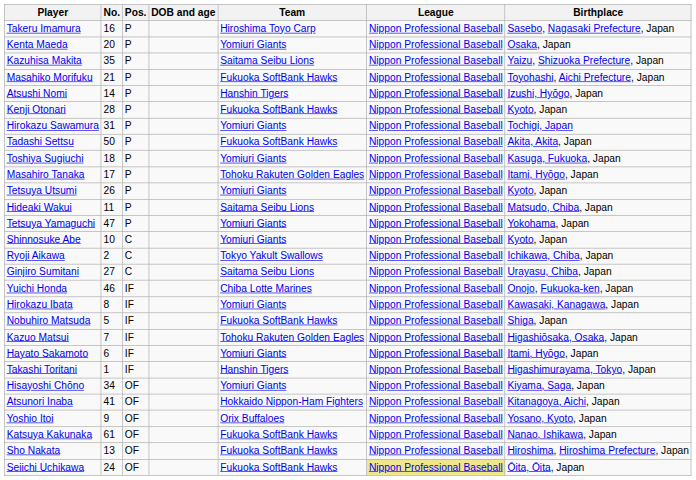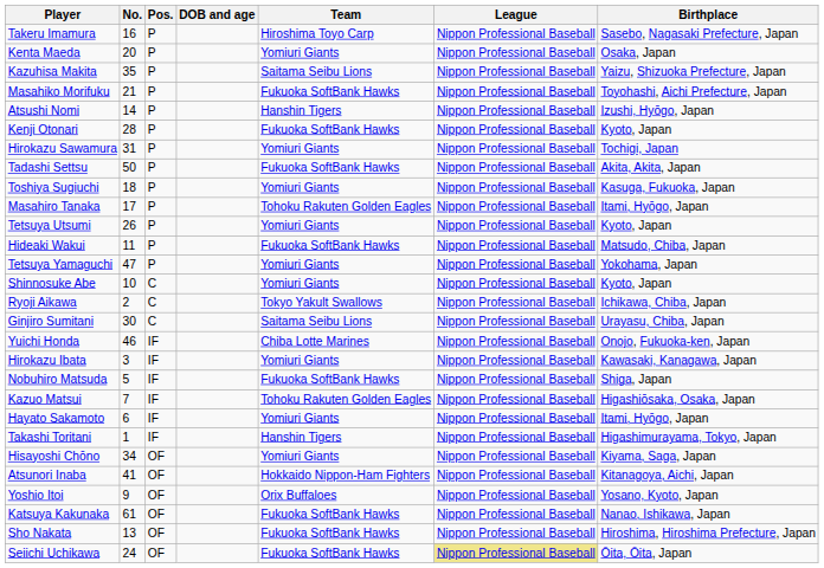 <table class="wikitable sortable">
 <tr>
 <th>Player</th>
 <th>No.</th>
 <th>Pos.</th>
 <th>DOB and age</th>
 <th>Team</th>
 <th>League</th>
 <th>Birthplace</th>
 </tr>
 <tr>
 <td><a href='#'>Takeru Imamura</a></td>
 <td>16</td>
 <td>P</td>
 <td></td>
 <td> <a href='#'>Hiroshima Toyo Carp</a></td>
 <td><a href='#'>Nippon Professional Baseball</a></td>
 <td><a href='#'>Sasebo</a>, <a href='#'>Nagasaki Prefecture</a>, Japan</td>
 </tr>
 <tr>
 <td><a href='#'>Kenta Maeda</a></td>
 <td>20</td>
 <td>P</td>
 <td></td>
 <td> <a href='#'>Yomiuri Giants</a></td>
 <td><a href='#'>Nippon Professional Baseball</a></td>
 <td><a href='#'>Osaka</a>, Japan</td>
 </tr>
 <tr>
 <td><a href='#'>Kazuhisa Makita</a></td>
 <td>35</td>
 <td>P</td>
 <td></td>
 <td> <a href='#'>Saitama Seibu Lions</a></td>
 <td><a href='#'>Nippon Professional Baseball</a></td>
 <td><a href='#'>Yaizu</a>, <a href='#'>Shizuoka Prefecture</a>, Japan</td>
 </tr>
 <tr>
 <td><a href='#'>Masahiko Morifuku</a></td>
 <td>21</td>
 <td>P</td>
 <td></td>
 <td> <a href='#'>Fukuoka SoftBank Hawks</a></td>
 <td><a href='#'>Nippon Professional Baseball</a></td>
 <td><a href='#'>Toyohashi</a>, <a href='#'>Aichi Prefecture</a>, Japan</td>
 </tr>
 <tr>
 <td><a href='#'>Atsushi Nomi</a></td>
 <td>14</td>
 <td>P</td>
 <td></td>
 <td> <a href='#'>Hanshin Tigers</a></td>
 <td><a href='#'>Nippon Professional Baseball</a></td>
 <td><a href='#'>Izushi, Hyōgo</a>, Japan</td>
 </tr>
 <tr>
 <td><a href='#'>Kenji Otonari</a></td>
 <td>28</td>
 <td>P</td>
 <td></td>
 <td> <a href='#'>Fukuoka SoftBank Hawks</a></td>
 <td><a href='#'>Nippon Professional Baseball</a></td>
 <td><a href='#'>Kyoto</a>, Japan</td>
 </tr>
 <tr>
 <td><a href='#'>Hirokazu Sawamura</a></td>
 <td>31</td>
 <td>P</td>
 <td></td>
 <td> <a href='#'>Yomiuri Giants</a></td>
 <td><a href='#'>Nippon Professional Baseball</a></td>
 <td><a href='#'>Tochigi, Japan</a></td>
 </tr>
 <tr>
 <td><a href='#'>Tadashi Settsu</a></td>
 <td>50</td>
 <td>P</td>
 <td></td>
 <td> <a href='#'>Fukuoka SoftBank Hawks</a></td>
 <td><a href='#'>Nippon Professional Baseball</a></td>
 <td><a href='#'>Akita, Akita</a>, Japan</td>
 </tr>
 <tr>
 <td><a href='#'>Toshiya Sugiuchi</a></td>
 <td>18</td>
 <td>P</td>
 <td></td>
 <td> <a href='#'>Yomiuri Giants</a></td>
 <td><a href='#'>Nippon Professional Baseball</a></td>
 <td><a href='#'>Kasuga, Fukuoka</a>, Japan</td>
 </tr>
 <tr>
 <td><a href='#'>Masahiro Tanaka</a></td>
 <td>17</td>
 <td>P</td>
 <td></td>
 <td> <a href='#'>Tohoku Rakuten Golden Eagles</a></td>
 <td><a href='#'>Nippon Professional Baseball</a></td>
 <td><a href='#'>Itami, Hyōgo</a>, Japan</td>
 </tr>
 <tr>
 <td><a href='#'>Tetsuya Utsumi</a></td>
 <td>26</td>
 <td>P</td>
 <td></td>
 <td> <a href='#'>Yomiuri Giants</a></td>
 <td><a href='#'>Nippon Professional Baseball</a></td>
 <td><a href='#'>Kyoto</a>, Japan</td>
 </tr>
 <tr>
 <td><a href='#'>Hideaki Wakui</a></td>
 <td>11</td>
 <td>P</td>
 <td></td>
-<td> <a href='#'>Saitama Seibu Lions</a></td>
+<td> <a href='#'>Fukuoka SoftBank Hawks</a></td>
 <td><a href='#'>Nippon Professional Baseball</a></td>
 <td><a href='#'>Matsudo, Chiba</a>, Japan</td>
 </tr>
 <tr>
 <td><a href='#'>Tetsuya Yamaguchi</a></td>
 <td>47</td>
 <td>P</td>
 <td></td>
 <td> <a href='#'>Yomiuri Giants</a></td>
 <td><a href='#'>Nippon Professional Baseball</a></td>
 <td><a href='#'>Yokohama</a>, Japan</td>
 </tr>
 <tr>
 <td><a href='#'>Shinnosuke Abe</a></td>
 <td>10</td>
 <td>C</td>
 <td></td>
 <td> <a href='#'>Yomiuri Giants</a></td>
 <td><a href='#'>Nippon Professional Baseball</a></td>
 <td><a href='#'>Kyoto</a>, Japan</td>
 </tr>
 <tr>
 <td><a href='#'>Ryoji Aikawa</a></td>
 <td>2</td>
 <td>C</td>
 <td></td>
 <td> <a href='#'>Tokyo Yakult Swallows</a></td>
 <td><a href='#'>Nippon Professional Baseball</a></td>
 <td><a href='#'>Ichikawa, Chiba</a>, Japan</td>
 </tr>
 <tr>
 <td><a href='#'>Ginjiro Sumitani</a></td>
-<td>27</td>
+<td>30</td>
 <td>C</td>
 <td></td>
 <td> <a href='#'>Saitama Seibu Lions</a></td>
 <td><a href='#'>Nippon Professional Baseball</a></td>
 <td><a href='#'>Urayasu, Chiba</a>, Japan</td>
 </tr>
 <tr>
 <td><a href='#'>Yuichi Honda</a></td>
 <td>46</td>
 <td>IF</td>
 <td></td>
 <td> <a href='#'>Chiba Lotte Marines</a></td>
 <td><a href='#'>Nippon Professional Baseball</a></td>
 <td><a href='#'>Onojo</a>, <a href='#'>Fukuoka-ken</a>, Japan</td>
 </tr>
 <tr>
 <td><a href='#'>Hirokazu Ibata</a></td>
-<td>8</td>
+<td>3</td>
 <td>IF</td>
 <td></td>
 <td> <a href='#'>Yomiuri Giants</a></td>
 <td><a href='#'>Nippon Professional Baseball</a></td>
 <td><a href='#'>Kawasaki, Kanagawa</a>, Japan</td>
 </tr>
 <tr>
 <td><a href='#'>Nobuhiro Matsuda</a></td>
 <td>5</td>
 <td>IF</td>
 <td></td>
 <td> <a href='#'>Fukuoka SoftBank Hawks</a></td>
 <td><a href='#'>Nippon Professional Baseball</a></td>
 <td><a href='#'>Shiga</a>, Japan</td>
 </tr>
 <tr>
 <td><a href='#'>Kazuo Matsui</a></td>
 <td>7</td>
 <td>IF</td>
 <td></td>
 <td> <a href='#'>Tohoku Rakuten Golden Eagles</a></td>
 <td><a href='#'>Nippon Professional Baseball</a></td>
 <td><a href='#'>Higashiōsaka, Osaka</a>, Japan</td>
 </tr>
 <tr>
 <td><a href='#'>Hayato Sakamoto</a></td>
 <td>6</td>
 <td>IF</td>
 <td></td>
 <td><a href='#'>Yomiuri Giants</a></td>
 <td><a href='#'>Nippon Professional Baseball</a></td>
 <td><a href='#'>Itami, Hyōgo</a>, Japan</td>
 </tr>
 <tr>
 <td><a href='#'>Takashi Toritani</a></td>
 <td>1</td>
 <td>IF</td>
 <td></td>
 <td> <a href='#'>Hanshin Tigers</a></td>
 <td><a href='#'>Nippon Professional Baseball</a></td>
 <td><a href='#'>Higashimurayama, Tokyo</a>, Japan</td>
 </tr>
 <tr>
 <td><a href='#'>Hisayoshi Chōno</a></td>
 <td>34</td>
 <td>OF</td>
 <td></td>
 <td> <a href='#'>Yomiuri Giants</a></td>
 <td><a href='#'>Nippon Professional Baseball</a></td>
 <td><a href='#'>Kiyama, Saga</a>, Japan</td>
 </tr>
 <tr>
 <td><a href='#'>Atsunori Inaba</a></td>
 <td>41</td>
 <td>OF</td>
 <td></td>
 <td> <a href='#'>Hokkaido Nippon-Ham Fighters</a></td>
 <td><a href='#'>Nippon Professional Baseball</a></td>
 <td><a href='#'>Kitanagoya, Aichi</a>, Japan</td>
 </tr>
 <tr>
 <td><a href='#'>Yoshio Itoi</a></td>
 <td>9</td>
 <td>OF</td>
 <td></td>
 <td> <a href='#'>Orix Buffaloes</a></td>
 <td><a href='#'>Nippon Professional Baseball</a></td>
 <td><a href='#'>Yosano, Kyoto</a>, Japan</td>
 </tr>
 <tr>
 <td><a href='#'>Katsuya Kakunaka</a></td>
 <td>61</td>
 <td>OF</td>
 <td></td>
 <td> <a href='#'>Fukuoka SoftBank Hawks</a></td>
 <td><a href='#'>Nippon Professional Baseball</a></td>
 <td><a href='#'>Nanao, Ishikawa</a>, Japan</td>
 </tr>
 <tr>
 <td><a href='#'>Sho Nakata</a></td>
 <td>13</td>
 <td>OF</td>
 <td></td>
 <td> <a href='#'>Fukuoka SoftBank Hawks</a></td>
 <td><a href='#'>Nippon Professional Baseball</a></td>
 <td><a href='#'>Hiroshima</a>, <a href='#'>Hiroshima Prefecture</a>, Japan</td>
 </tr>
 <tr>
 <td><a href='#'>Seiichi Uchikawa</a></td>
 <td>24</td>
 <td>OF</td>
 <td></td>
 <td> <a href='#'>Fukuoka SoftBank Hawks</a></td>
 <td style="background: khaki;"><a href='#'>Nippon Professional Baseball</a></td>
 <td><a href='#'>Ōita, Ōita</a>, Japan</td>
 </tr>
 </table>
